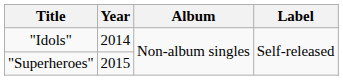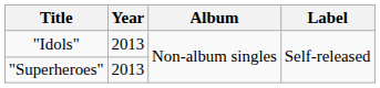 <table class="wikitable plainrowheaders" style="text-align:center;">
 <tr>
 <th scope="col">Title</th>
 <th scope="col">Year</th>
 <th scope="col">Album</th>
 <th scope="col">Label</th>
 </tr>
 <tr>
 <td>"Idols"</td>
-<td>2014</td>
+<td>2013</td>
 <td rowspan="2">Non-album singles</td>
 <td rowspan="2">Self-released</td>
 </tr>
 <tr>
 <td>"Superheroes" </td>
-<td>2015</td>
+<td>2013</td>
 </tr>
 </table>
